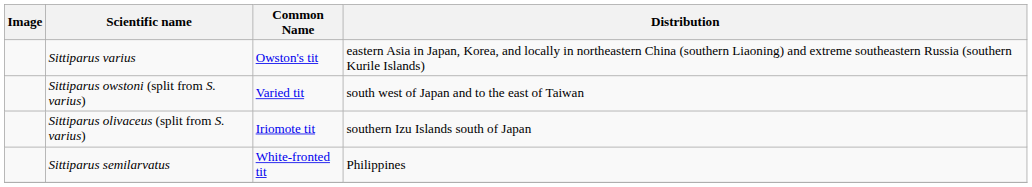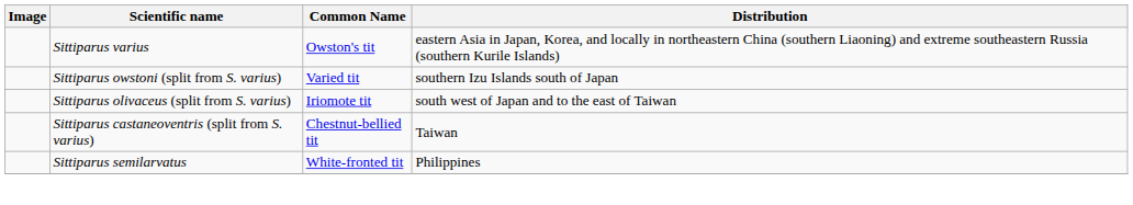 <table class="wikitable">
 <tr>
 <th>Image</th>
 <th>Scientific name</th>
 <th>Common Name</th>
 <th>Distribution</th>
 </tr>
 <tr>
 <td></td>
 <td><em>Sittiparus varius</em></td>
 <td><a href='#'>Owston's tit</a></td>
 <td>eastern Asia in Japan, Korea, and locally in northeastern China (southern Liaoning) and extreme southeastern Russia (southern Kurile Islands)</td>
 </tr>
 <tr>
 <td></td>
 <td><em>Sittiparus owstoni</em> (split from <em>S. varius</em>)</td>
 <td><a href='#'>Varied tit</a></td>
-<td>south west of Japan and to the east of Taiwan</td>
+<td>southern Izu Islands south of Japan</td>
 </tr>
 <tr>
 <td></td>
 <td><em>Sittiparus olivaceus</em> (split from <em>S. varius</em>)</td>
 <td><a href='#'>Iriomote tit</a></td>
-<td>southern Izu Islands south of Japan</td>
+<td>south west of Japan and to the east of Taiwan</td>
+</tr>
+<tr>
+<td></td>
+<td><em>Sittiparus castaneoventris</em> (split from <em>S. varius</em>)</td>
+<td><a href='#'>Chestnut-bellied tit</a></td>
+<td>Taiwan</td>
 </tr>
 <tr>
 <td></td>
 <td><em>Sittiparus semilarvatus</em></td>
 <td><a href='#'>White-fronted tit</a></td>
 <td>Philippines</td>
 </tr>
 <tr>
 </tr>
 </table>
